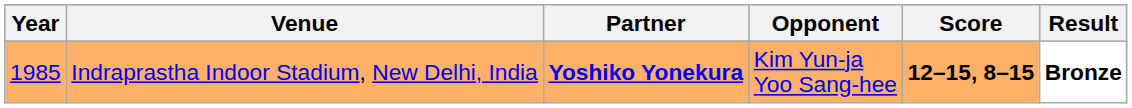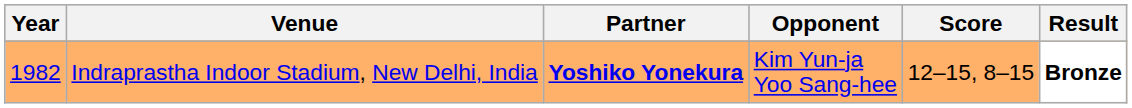 <table class="sortable wikitable" style="font-size: 90%;">
 <tr>
 <th>Year</th>
 <th>Venue</th>
 <th>Partner</th>
 <th>Opponent</th>
 <th>Score</th>
 <th>Result</th>
 </tr>
 <tr style="background:#FFB069">
-<td align="center"><a href='#'>1985</a></td>
+<td align="center"><a href='#'>1982</a></td>
 <td align="left"><a href='#'>Indraprastha Indoor Stadium</a>, <a href='#'>New Delhi, India</a></td>
 <td align="left"><strong> <a href='#'>Yoshiko Yonekura</a></strong></td>
 <td align="left"> <a href='#'>Kim Yun-ja</a> <br>  <a href='#'>Yoo Sang-hee</a></td>
-<td align="left"><strong>12–15, 8–15</strong></td>
+<td align="left">12–15, 8–15</td>
 <td style="text-align:left; background:white"> <strong>Bronze</strong></td>
 </tr>
 </table>
